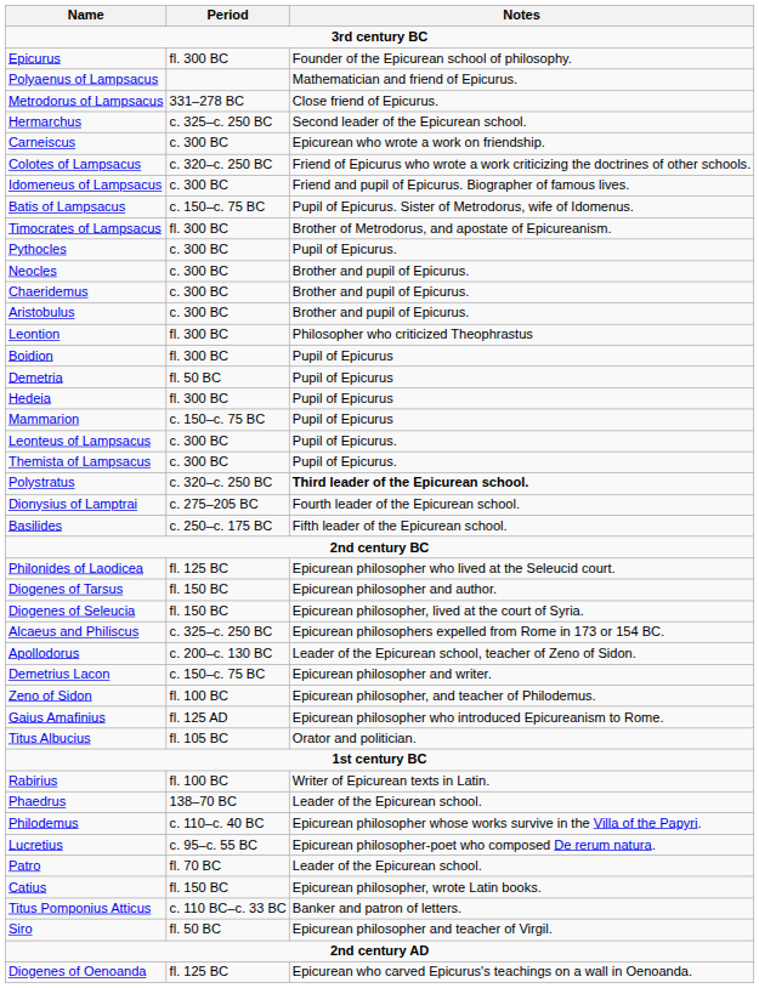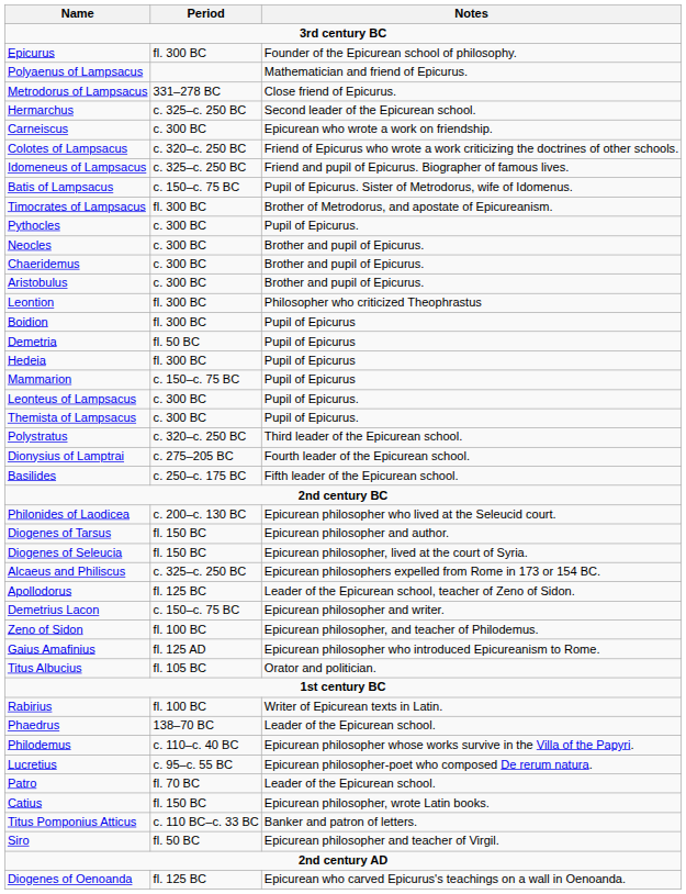 <table class="wikitable sortable" border="1">
 <tr>
 <th>Name</th>
 <th>Period</th>
 <th>Notes</th>
 </tr>
 <tr>
 <td colspan="3" align="center"><strong>3rd century BC</strong></td>
 </tr>
 <tr>
 <td><a href='#'>Epicurus</a></td>
 <td>fl. 300 BC</td>
 <td>Founder of the Epicurean school of philosophy.</td>
 </tr>
 <tr>
 <td><a href='#'>Polyaenus of Lampsacus</a></td>
 <td></td>
 <td>Mathematician and friend of Epicurus.</td>
 </tr>
 <tr>
 <td><a href='#'>Metrodorus of Lampsacus</a></td>
 <td>331–278 BC</td>
 <td>Close friend of Epicurus.</td>
 </tr>
 <tr>
 <td><a href='#'>Hermarchus</a></td>
 <td>c. 325–c. 250 BC</td>
 <td>Second leader of the Epicurean school.</td>
 </tr>
 <tr>
 <td><a href='#'>Carneiscus</a></td>
 <td>c. 300 BC</td>
 <td>Epicurean who wrote a work on friendship.</td>
 </tr>
 <tr>
 <td><a href='#'>Colotes of Lampsacus</a></td>
 <td>c. 320–c. 250 BC</td>
 <td>Friend of Epicurus who wrote a work criticizing the doctrines of other schools.</td>
 </tr>
 <tr>
 <td><a href='#'>Idomeneus of Lampsacus</a></td>
-<td>c. 300 BC</td>
+<td>c. 325–c. 250 BC</td>
 <td>Friend and pupil of Epicurus.  Biographer of famous lives.</td>
 </tr>
 <tr>
 <td><a href='#'>Batis of Lampsacus</a></td>
 <td>c. 150–c. 75 BC</td>
 <td>Pupil of Epicurus. Sister of Metrodorus, wife of Idomenus.</td>
 </tr>
 <tr>
 <td><a href='#'>Timocrates of Lampsacus</a></td>
 <td>fl. 300 BC</td>
 <td>Brother of Metrodorus, and apostate of Epicureanism.</td>
 </tr>
 <tr>
 <td><a href='#'>Pythocles</a></td>
 <td>c. 300 BC</td>
 <td>Pupil of Epicurus.</td>
 </tr>
 <tr>
 <td><a href='#'>Neocles</a></td>
 <td>c. 300 BC</td>
 <td>Brother and pupil of Epicurus.</td>
 </tr>
 <tr>
 <td><a href='#'>Chaeridemus</a></td>
 <td>c. 300 BC</td>
 <td>Brother and pupil of Epicurus.</td>
 </tr>
 <tr>
 <td><a href='#'>Aristobulus</a></td>
 <td>c. 300 BC</td>
 <td>Brother and pupil of Epicurus.</td>
 </tr>
 <tr>
 <td><a href='#'>Leontion</a></td>
 <td>fl. 300 BC</td>
 <td>Philosopher who criticized Theophrastus</td>
 </tr>
 <tr>
 <td><a href='#'>Boidion</a></td>
 <td>fl. 300 BC</td>
 <td>Pupil of Epicurus</td>
 </tr>
 <tr>
 <td><a href='#'>Demetria</a></td>
 <td>fl. 50 BC</td>
 <td>Pupil of Epicurus</td>
 </tr>
 <tr>
 <td><a href='#'>Hedeia</a></td>
 <td>fl. 300 BC</td>
 <td>Pupil of Epicurus</td>
 </tr>
 <tr>
 <td><a href='#'>Mammarion</a></td>
 <td>c. 150–c. 75 BC</td>
 <td>Pupil of Epicurus</td>
 </tr>
 <tr>
 <td><a href='#'>Leonteus of Lampsacus</a></td>
 <td>c. 300 BC</td>
 <td>Pupil of Epicurus.</td>
 </tr>
 <tr>
 <td><a href='#'>Themista of Lampsacus</a></td>
 <td>c. 300 BC</td>
 <td>Pupil of Epicurus.</td>
 </tr>
 <tr>
 <td><a href='#'>Polystratus</a></td>
 <td>c. 320–c. 250 BC</td>
-<td><strong>Third leader of the Epicurean school.</strong></td>
+<td>Third leader of the Epicurean school.</td>
 </tr>
 <tr>
 <td><a href='#'>Dionysius of Lamptrai</a></td>
 <td>c. 275–205 BC</td>
 <td>Fourth leader of the Epicurean school.</td>
 </tr>
 <tr>
 <td><a href='#'>Basilides</a></td>
 <td>c. 250–c. 175 BC</td>
 <td>Fifth leader of the Epicurean school.</td>
 </tr>
 <tr>
 <td colspan="3" align="center"><strong>2nd century BC</strong></td>
 </tr>
 <tr>
 <td><a href='#'>Philonides of Laodicea</a></td>
-<td>fl. 125 BC</td>
+<td>c. 200–c. 130 BC</td>
 <td>Epicurean philosopher who lived at the Seleucid court.</td>
 </tr>
 <tr>
 <td><a href='#'>Diogenes of Tarsus</a></td>
 <td>fl. 150 BC</td>
 <td>Epicurean philosopher and author.</td>
 </tr>
 <tr>
 <td><a href='#'>Diogenes of Seleucia</a></td>
 <td>fl. 150 BC</td>
 <td>Epicurean philosopher, lived at the court of Syria.</td>
 </tr>
 <tr>
 <td><a href='#'>Alcaeus and Philiscus</a></td>
 <td>c. 325–c. 250 BC</td>
 <td>Epicurean philosophers expelled from Rome in 173 or 154 BC.</td>
 </tr>
 <tr>
 <td><a href='#'>Apollodorus</a></td>
-<td>c. 200–c. 130 BC</td>
+<td>fl. 125 BC</td>
 <td>Leader of the Epicurean school, teacher of Zeno of Sidon.</td>
 </tr>
 <tr>
 <td><a href='#'>Demetrius Lacon</a></td>
 <td>c. 150–c. 75 BC</td>
 <td>Epicurean philosopher and writer.</td>
 </tr>
 <tr>
 <td><a href='#'>Zeno of Sidon</a></td>
 <td>fl. 100 BC</td>
 <td>Epicurean philosopher, and teacher of Philodemus.</td>
 </tr>
 <tr>
 <td><a href='#'>Gaius Amafinius</a></td>
 <td>fl. 125 AD</td>
 <td>Epicurean philosopher who introduced Epicureanism to Rome.</td>
 </tr>
 <tr>
 <td><a href='#'>Titus Albucius</a></td>
 <td>fl. 105 BC</td>
 <td>Orator and politician.</td>
 </tr>
 <tr>
 <td colspan="3" align="center"><strong>1st century BC</strong></td>
 </tr>
 <tr>
 <td><a href='#'>Rabirius</a></td>
 <td>fl. 100 BC</td>
 <td>Writer of Epicurean texts in Latin.</td>
 </tr>
 <tr>
 <td><a href='#'>Phaedrus</a></td>
 <td>138–70 BC</td>
 <td>Leader of the Epicurean school.</td>
 </tr>
 <tr>
 <td><a href='#'>Philodemus</a></td>
 <td>c. 110–c. 40 BC</td>
 <td>Epicurean philosopher whose works survive in the <a href='#'>Villa of the Papyri</a>.</td>
 </tr>
 <tr>
 <td><a href='#'>Lucretius</a></td>
 <td>c. 95–c. 55 BC</td>
 <td>Epicurean philosopher-poet who composed <a href='#'>De rerum natura</a>.</td>
 </tr>
 <tr>
 <td><a href='#'>Patro</a></td>
 <td>fl. 70 BC</td>
 <td>Leader of the Epicurean school.</td>
 </tr>
 <tr>
 <td><a href='#'>Catius</a></td>
 <td>fl. 150 BC</td>
 <td>Epicurean philosopher, wrote Latin books.</td>
 </tr>
 <tr>
 <td><a href='#'>Titus Pomponius Atticus</a></td>
 <td>c. 110 BC–c. 33 BC</td>
 <td>Banker and patron of letters.</td>
 </tr>
 <tr>
 <td><a href='#'>Siro</a></td>
 <td>fl. 50 BC</td>
 <td>Epicurean philosopher and teacher of Virgil.</td>
 </tr>
 <tr>
 <td colspan="3" align="center"><strong>2nd century AD</strong></td>
 </tr>
 <tr>
 <td><a href='#'>Diogenes of Oenoanda</a></td>
 <td>fl. 125 BC</td>
 <td>Epicurean who carved Epicurus's teachings on a wall in Oenoanda.</td>
 </tr>
 </table>
